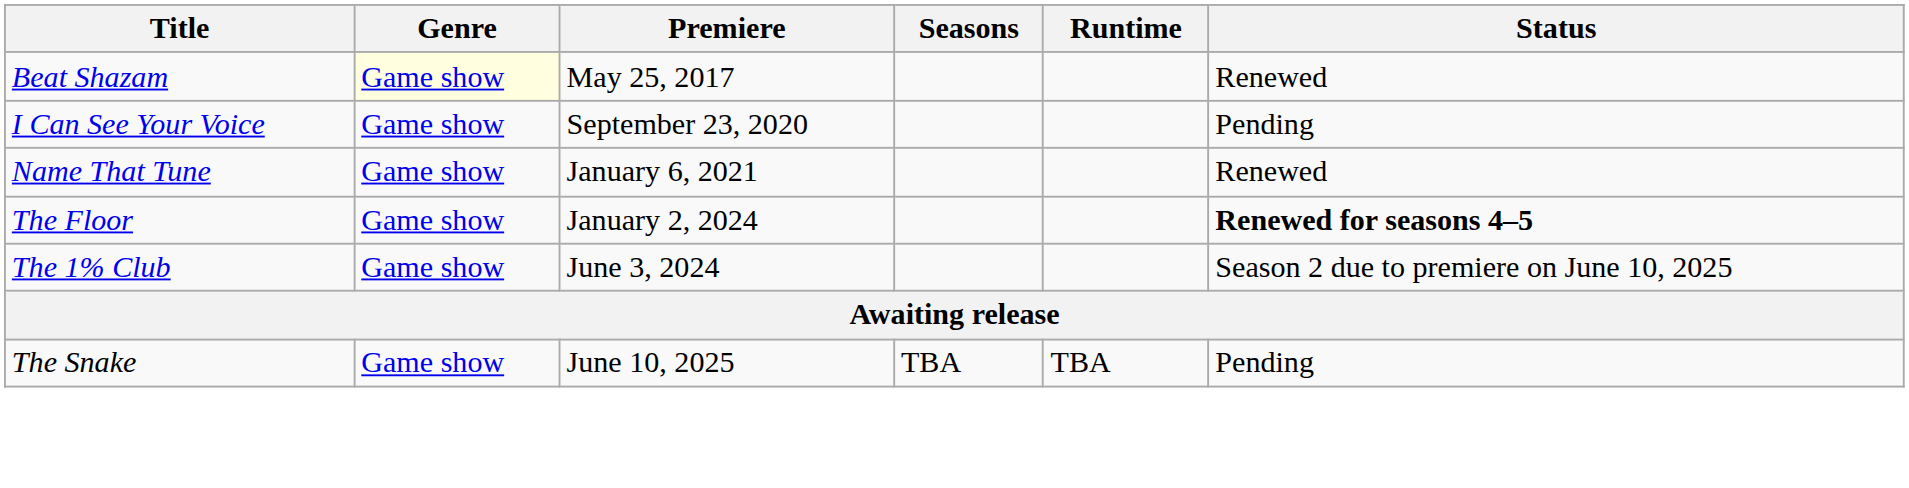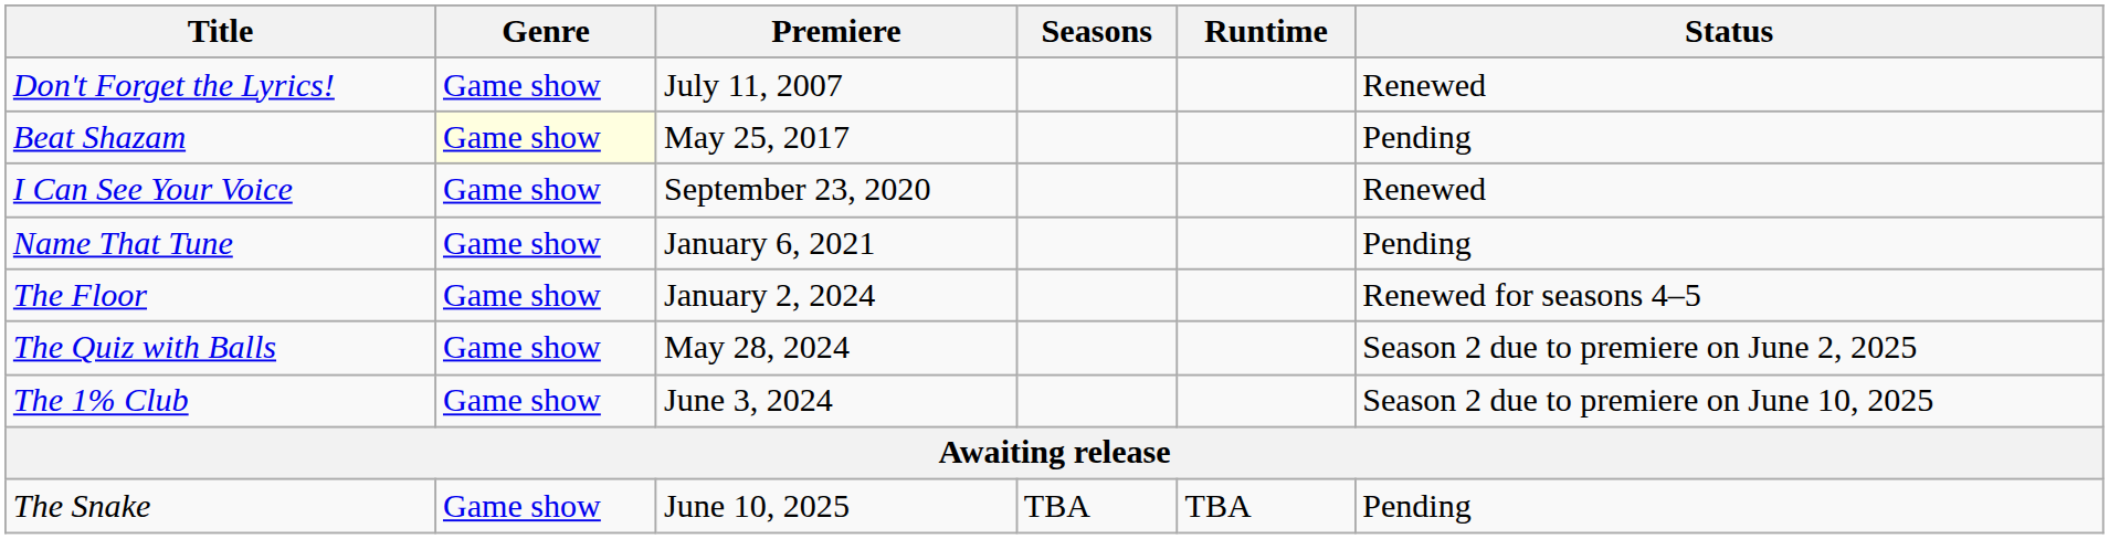 <table class="wikitable sortable" style="width:80%;">
 <tr>
 <th>Title</th>
 <th>Genre</th>
 <th>Premiere</th>
 <th>Seasons</th>
 <th>Runtime</th>
 <th>Status</th>
 </tr>
 <tr>
+<td><em><a href='#'>Don't Forget the Lyrics!</a></em></td>
+<td><a href='#'>Game show</a></td>
+<td>July 11, 2007</td>
+<td></td>
+<td></td>
+<td>Renewed</td>
+</tr>
+<tr>
 <td><em><a href='#'>Beat Shazam</a></em></td>
 <td style="background: lightyellow;"><a href='#'>Game show</a></td>
 <td>May 25, 2017</td>
 <td></td>
 <td></td>
-<td>Renewed</td>
+<td>Pending</td>
 </tr>
 <tr>
 <td><em><a href='#'>I Can See Your Voice</a></em></td>
 <td><a href='#'>Game show</a></td>
 <td>September 23, 2020</td>
 <td></td>
 <td></td>
-<td>Pending</td>
+<td>Renewed</td>
 </tr>
 <tr>
 <td><em><a href='#'>Name That Tune</a></em></td>
 <td><a href='#'>Game show</a></td>
 <td>January 6, 2021</td>
 <td></td>
 <td></td>
-<td>Renewed</td>
+<td>Pending</td>
 </tr>
 <tr>
 <td><em><a href='#'>The Floor</a></em></td>
 <td><a href='#'>Game show</a></td>
 <td>January 2, 2024</td>
 <td></td>
 <td></td>
-<td><strong>Renewed for seasons 4–5</strong></td>
+<td>Renewed for seasons 4–5</td>
+</tr>
+<tr>
+<td><em><a href='#'>The Quiz with Balls</a></em></td>
+<td><a href='#'>Game show</a></td>
+<td>May 28, 2024</td>
+<td></td>
+<td></td>
+<td>Season 2 due to premiere on June 2, 2025</td>
 </tr>
 <tr>
 <td><em><a href='#'>The 1% Club</a></em></td>
 <td><a href='#'>Game show</a></td>
 <td>June 3, 2024</td>
 <td></td>
 <td></td>
 <td>Season 2 due to premiere on June 10, 2025</td>
 </tr>
 <tr>
 <th colspan="6">Awaiting release</th>
 </tr>
 <tr>
 <td><em>The Snake</em></td>
 <td><a href='#'>Game show</a></td>
 <td>June 10, 2025</td>
 <td>TBA</td>
 <td>TBA</td>
 <td>Pending</td>
 </tr>
 </table>
